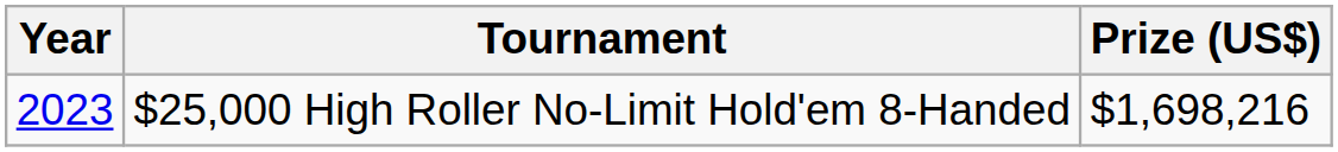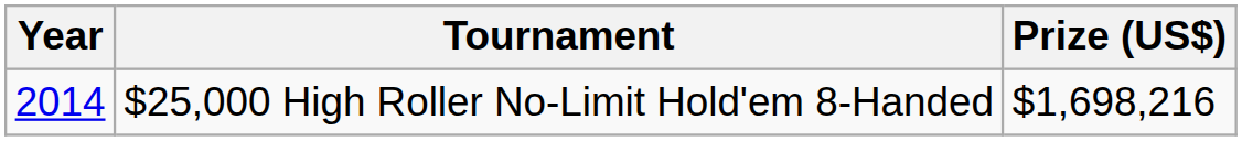 <table class="wikitable">
 <tr>
 <th>Year</th>
 <th>Tournament</th>
 <th>Prize (US$)</th>
 </tr>
 <tr>
-<td><a href='#'>2023</a></td>
+<td><a href='#'>2014</a></td>
 <td>$25,000 High Roller No-Limit Hold'em 8-Handed</td>
 <td>$1,698,216</td>
 </tr>
 </table>
